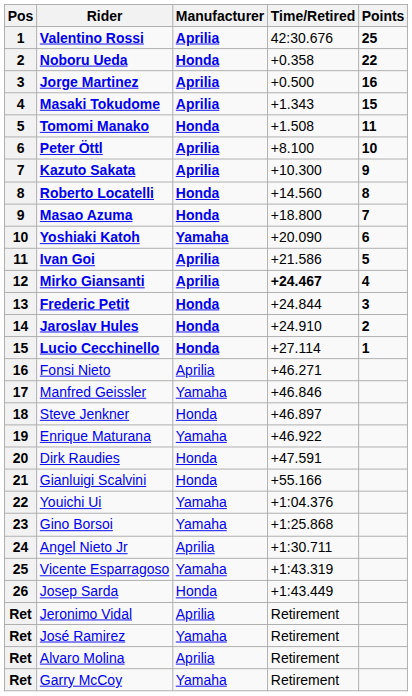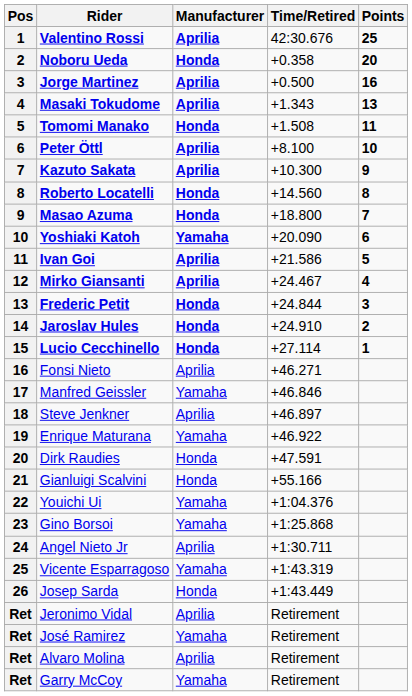 <table class="wikitable" style="font-size: 95%;">
 <tr>
 <th>Pos</th>
 <th>Rider</th>
 <th>Manufacturer</th>
 <th>Time/Retired</th>
 <th>Points</th>
 </tr>
 <tr>
 <th>1</th>
 <td> <strong><a href='#'>Valentino Rossi</a></strong></td>
 <td><strong><a href='#'>Aprilia</a></strong></td>
 <td>42:30.676</td>
 <td><strong>25</strong></td>
 </tr>
 <tr>
 <th>2</th>
 <td> <strong><a href='#'>Noboru Ueda</a></strong></td>
 <td><strong><a href='#'>Honda</a></strong></td>
 <td>+0.358</td>
-<td><strong>22</strong></td>
+<td><strong>20</strong></td>
 </tr>
 <tr>
 <th>3</th>
 <td> <strong><a href='#'>Jorge Martinez</a></strong></td>
 <td><strong><a href='#'>Aprilia</a></strong></td>
 <td>+0.500</td>
 <td><strong>16</strong></td>
 </tr>
 <tr>
 <th>4</th>
 <td> <strong><a href='#'>Masaki Tokudome</a></strong></td>
 <td><strong><a href='#'>Aprilia</a></strong></td>
 <td>+1.343</td>
-<td><strong>15</strong></td>
+<td><strong>13</strong></td>
 </tr>
 <tr>
 <th>5</th>
 <td> <strong><a href='#'>Tomomi Manako</a></strong></td>
 <td><strong><a href='#'>Honda</a></strong></td>
 <td>+1.508</td>
 <td><strong>11</strong></td>
 </tr>
 <tr>
 <th>6</th>
 <td> <strong><a href='#'>Peter Öttl</a></strong></td>
 <td><strong><a href='#'>Aprilia</a></strong></td>
 <td>+8.100</td>
 <td><strong>10</strong></td>
 </tr>
 <tr>
 <th>7</th>
 <td> <strong><a href='#'>Kazuto Sakata</a></strong></td>
 <td><strong><a href='#'>Aprilia</a></strong></td>
 <td>+10.300</td>
 <td><strong>9</strong></td>
 </tr>
 <tr>
 <th>8</th>
 <td> <strong><a href='#'>Roberto Locatelli</a></strong></td>
 <td><strong><a href='#'>Honda</a></strong></td>
 <td>+14.560</td>
 <td><strong>8</strong></td>
 </tr>
 <tr>
 <th>9</th>
 <td> <strong><a href='#'>Masao Azuma</a></strong></td>
 <td><strong><a href='#'>Honda</a></strong></td>
 <td>+18.800</td>
 <td><strong>7</strong></td>
 </tr>
 <tr>
 <th>10</th>
 <td> <strong><a href='#'>Yoshiaki Katoh</a></strong></td>
 <td><strong><a href='#'>Yamaha</a></strong></td>
 <td>+20.090</td>
 <td><strong>6</strong></td>
 </tr>
 <tr>
 <th>11</th>
 <td> <strong><a href='#'>Ivan Goi</a></strong></td>
 <td><strong><a href='#'>Aprilia</a></strong></td>
 <td>+21.586</td>
 <td><strong>5</strong></td>
 </tr>
 <tr>
 <th>12</th>
 <td> <strong><a href='#'>Mirko Giansanti</a></strong></td>
 <td><strong><a href='#'>Aprilia</a></strong></td>
-<td><strong>+24.467</strong></td>
+<td>+24.467</td>
 <td><strong>4</strong></td>
 </tr>
 <tr>
 <th>13</th>
 <td> <strong><a href='#'>Frederic Petit</a></strong></td>
 <td><strong><a href='#'>Honda</a></strong></td>
 <td>+24.844</td>
 <td><strong>3</strong></td>
 </tr>
 <tr>
 <th>14</th>
 <td> <strong><a href='#'>Jaroslav Hules</a></strong></td>
 <td><strong><a href='#'>Honda</a></strong></td>
 <td>+24.910</td>
 <td><strong>2</strong></td>
 </tr>
 <tr>
 <th>15</th>
 <td> <strong><a href='#'>Lucio Cecchinello</a></strong></td>
 <td><strong><a href='#'>Honda</a></strong></td>
 <td>+27.114</td>
 <td><strong>1</strong></td>
 </tr>
 <tr>
 <th>16</th>
 <td> <a href='#'>Fonsi Nieto</a></td>
 <td><a href='#'>Aprilia</a></td>
 <td>+46.271</td>
 <td></td>
 </tr>
 <tr>
 <th>17</th>
 <td> <a href='#'>Manfred Geissler</a></td>
 <td><a href='#'>Yamaha</a></td>
 <td>+46.846</td>
 <td></td>
 </tr>
 <tr>
 <th>18</th>
 <td> <a href='#'>Steve Jenkner</a></td>
-<td><a href='#'>Honda</a></td>
+<td><a href='#'>Aprilia</a></td>
 <td>+46.897</td>
 <td></td>
 </tr>
 <tr>
 <th>19</th>
 <td> <a href='#'>Enrique Maturana</a></td>
 <td><a href='#'>Yamaha</a></td>
 <td>+46.922</td>
 <td></td>
 </tr>
 <tr>
 <th>20</th>
 <td> <a href='#'>Dirk Raudies</a></td>
 <td><a href='#'>Honda</a></td>
 <td>+47.591</td>
 <td></td>
 </tr>
 <tr>
 <th>21</th>
 <td> <a href='#'>Gianluigi Scalvini</a></td>
 <td><a href='#'>Honda</a></td>
 <td>+55.166</td>
 <td></td>
 </tr>
 <tr>
 <th>22</th>
 <td> <a href='#'>Youichi Ui</a></td>
 <td><a href='#'>Yamaha</a></td>
 <td>+1:04.376</td>
 <td></td>
 </tr>
 <tr>
 <th>23</th>
 <td> <a href='#'>Gino Borsoi</a></td>
 <td><a href='#'>Yamaha</a></td>
 <td>+1:25.868</td>
 <td></td>
 </tr>
 <tr>
 <th>24</th>
 <td> <a href='#'>Angel Nieto Jr</a></td>
 <td><a href='#'>Aprilia</a></td>
 <td>+1:30.711</td>
 <td></td>
 </tr>
 <tr>
 <th>25</th>
 <td> <a href='#'>Vicente Esparragoso</a></td>
 <td><a href='#'>Yamaha</a></td>
 <td>+1:43.319</td>
 <td></td>
 </tr>
 <tr>
 <th>26</th>
 <td> <a href='#'>Josep Sarda</a></td>
 <td><a href='#'>Honda</a></td>
 <td>+1:43.449</td>
 <td></td>
 </tr>
 <tr>
 <th>Ret</th>
 <td> <a href='#'>Jeronimo Vidal</a></td>
 <td><a href='#'>Aprilia</a></td>
 <td>Retirement</td>
 <td></td>
 </tr>
 <tr>
 <th>Ret</th>
 <td> <a href='#'>José Ramirez</a></td>
 <td><a href='#'>Yamaha</a></td>
 <td>Retirement</td>
 <td></td>
 </tr>
 <tr>
 <th>Ret</th>
 <td> <a href='#'>Alvaro Molina</a></td>
 <td><a href='#'>Aprilia</a></td>
 <td>Retirement</td>
 <td></td>
 </tr>
 <tr>
 <th>Ret</th>
 <td> <a href='#'>Garry McCoy</a></td>
 <td><a href='#'>Yamaha</a></td>
 <td>Retirement</td>
 <td></td>
 </tr>
 </table>
